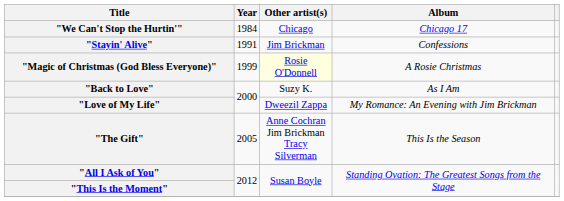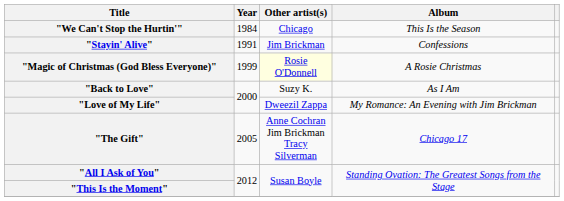 <table class="wikitable plainrowheaders" style="text-align:center;" border="1">
 <tr>
 <th scope="col" style="width:22em;">Title</th>
 <th scope="col">Year</th>
 <th scope="col">Other artist(s)</th>
 <th scope="col">Album</th>
 <th scope="col"></th>
 </tr>
 <tr>
 <th scope="row">"We Can't Stop the Hurtin'"</th>
 <td>1984</td>
 <td><a href='#'>Chicago</a></td>
-<td><em><a href='#'>Chicago 17</a></em></td>
+<td><em>This Is the Season</em></td>
 <td></td>
 </tr>
 <tr>
 <th scope="row">"<a href='#'>Stayin' Alive</a>"</th>
 <td>1991</td>
 <td><a href='#'>Jim Brickman</a></td>
 <td><em>Confessions</em></td>
 <td></td>
 </tr>
 <tr>
 <th scope="row">"Magic of Christmas (God Bless Everyone)"</th>
 <td>1999</td>
 <td style="background: lightyellow;"><a href='#'>Rosie O'Donnell</a></td>
 <td><em>A Rosie Christmas</em></td>
 <td></td>
 </tr>
 <tr>
 <th scope="row">"Back to Love"</th>
 <td rowspan="2">2000</td>
 <td>Suzy K.</td>
 <td><em>As I Am</em></td>
 <td></td>
 </tr>
 <tr>
 <th scope="row">"Love of My Life"</th>
 <td><a href='#'>Dweezil Zappa</a></td>
 <td><em>My Romance: An Evening with Jim Brickman</em></td>
 <td></td>
 </tr>
 <tr>
 <th scope="row">"The Gift"</th>
 <td>2005</td>
 <td><a href='#'>Anne Cochran</a><br>Jim Brickman<br><a href='#'>Tracy Silverman</a></td>
-<td><em>This Is the Season</em></td>
+<td><em><a href='#'>Chicago 17</a></em></td>
 <td></td>
 </tr>
 <tr>
 <th scope="row">"<a href='#'>All I Ask of You</a>"</th>
 <td rowspan="2">2012</td>
 <td rowspan="2"><a href='#'>Susan Boyle</a></td>
 <td rowspan="2"><em><a href='#'>Standing Ovation: The Greatest Songs from the Stage</a></em></td>
 <td rowspan="2"></td>
 </tr>
 <tr>
 <th scope="row">"<a href='#'>This Is the Moment</a>"</th>
 </tr>
 <tr>
 </tr>
 </table>
